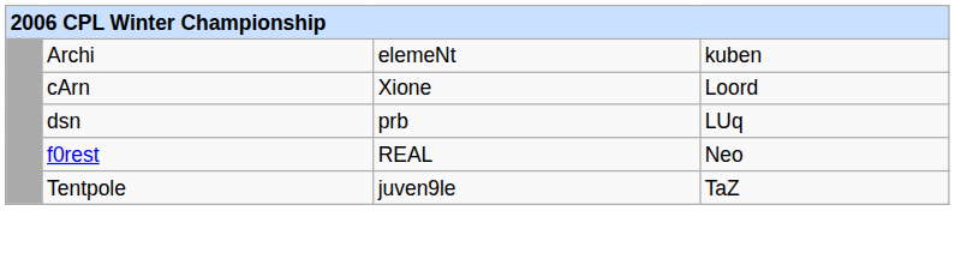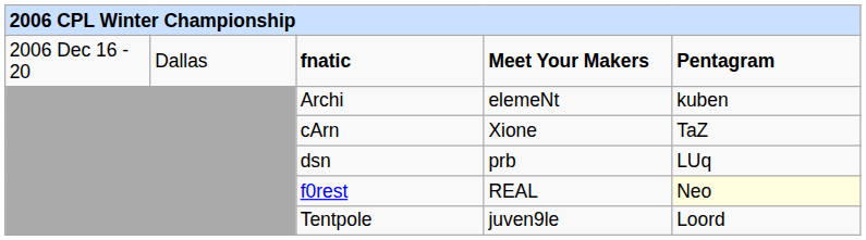 <table class="wikitable collapsible collapsed"  style="font-size:90%; margin:0; width:650px;">
 <tr>
 <th colspan="5" style="background:#cae0ff;text-align:left;">2006 CPL Winter Championship</th>
+</tr>
+<tr>
+<td style="width:17%;">2006 Dec 16 - 20</td>
+<td style="width:17%;"> Dallas</td>
+<td style="width:22%;"> <strong>fnatic</strong></td>
+<td style="width:22%;"> <strong>Meet Your Makers</strong></td>
+<td style="width:22%;"> <strong>Pentagram</strong></td>
 </tr>
 <tr>
 <td colspan="2" rowspan="5" style="background:#aaa;"></td>
 <td> Archi</td>
 <td> elemeNt</td>
 <td> kuben</td>
 </tr>
 <tr>
 <td> cArn</td>
 <td> Xione</td>
-<td> Loord</td>
+<td> TaZ</td>
 </tr>
 <tr>
 <td> dsn</td>
 <td> prb</td>
 <td> LUq</td>
 </tr>
 <tr>
 <td> <a href='#'>f0rest</a></td>
 <td> REAL</td>
-<td> Neo</td>
+<td style="background: lightyellow;"> Neo</td>
 </tr>
 <tr>
 <td> Tentpole</td>
 <td> juven9le</td>
-<td> TaZ</td>
+<td> Loord</td>
 </tr>
 </table>
